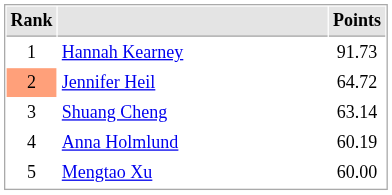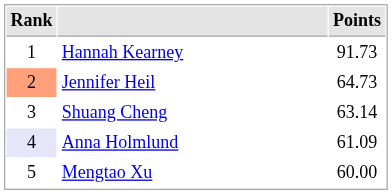 <table cellspacing="1" cellpadding="3" style="border:1px solid #AAAAAA;font-size:86%">
 <tr bgcolor="#E4E4E4">
 <th style="border-bottom:1px solid #AAAAAA" width=10>Rank</th>
 <th style="border-bottom:1px solid #AAAAAA" width=200></th>
 <th style="border-bottom:1px solid #AAAAAA" width=20>Points</th>
 </tr>
 <tr>
 <td align="center">1</td>
 <td> <a href='#'>Hannah Kearney</a></td>
 <td align=center>91.73</td>
 </tr>
 <tr>
 <td align="center" style="background: lightsalmon;">2</td>
 <td> <a href='#'>Jennifer Heil</a></td>
-<td align=center>64.72</td>
+<td align=center>64.73</td>
 </tr>
 <tr>
 <td align="center">3</td>
 <td> <a href='#'>Shuang Cheng</a></td>
 <td align=center>63.14</td>
 </tr>
 <tr>
-<td align="center">4</td>
+<td align="center" style="background: lavender;">4</td>
 <td> <a href='#'>Anna Holmlund</a></td>
-<td align=center>60.19</td>
+<td align=center>61.09</td>
 </tr>
 <tr>
 <td align="center">5</td>
 <td> <a href='#'>Mengtao Xu</a></td>
 <td align=center>60.00</td>
 </tr>
 </table>
